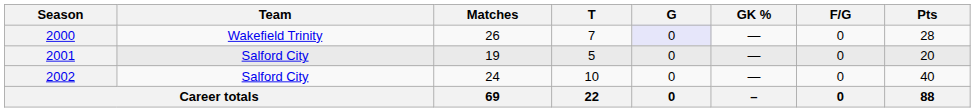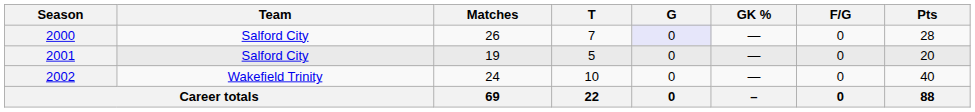 <table class="wikitable sortable"  style="font-size:90%; text-align:center; width:85%;">
 <tr>
 <th width=2%>Season</th>
 <th width=8%>Team</th>
 <th width=2%>Matches</th>
 <th width=2%>T</th>
 <th width=2%>G</th>
 <th width=2%>GK %</th>
 <th width=2%>F/G</th>
 <th width=2%>Pts</th>
 </tr>
 <tr>
 <th scope="row" style="text-align:center; font-weight:normal"><a href='#'>2000</a></th>
-<td style="text-align:center;"> <a href='#'>Wakefield Trinity</a></td>
+<td style="text-align:center;"> <a href='#'>Salford City</a></td>
 <td>26</td>
 <td>7</td>
 <td style="background: lavender;">0</td>
 <td>—</td>
 <td>0</td>
 <td>28</td>
 </tr>
 <tr style="background-color: #EAEAEA">
 <th scope="row" style="text-align:center; font-weight:normal"><a href='#'>2001</a></th>
 <td style="text-align:center;"> <a href='#'>Salford City</a></td>
 <td>19</td>
 <td>5</td>
 <td>0</td>
 <td>—</td>
 <td>0</td>
 <td>20</td>
 </tr>
 <tr>
 <th scope="row" style="text-align:center; font-weight:normal"><a href='#'>2002</a></th>
-<td style="text-align:center;"> <a href='#'>Salford City</a></td>
+<td style="text-align:center;"> <a href='#'>Wakefield Trinity</a></td>
 <td>24</td>
 <td>10</td>
 <td>0</td>
 <td>—</td>
 <td>0</td>
 <td>40</td>
 </tr>
 <tr class="sortbottom">
 <th colspan=2>Career totals</th>
 <th>69</th>
 <th>22</th>
 <th>0</th>
 <th>–</th>
 <th>0</th>
 <th>88</th>
 </tr>
 </table>
